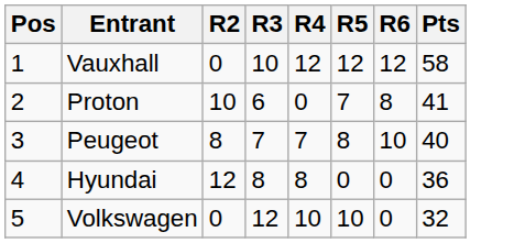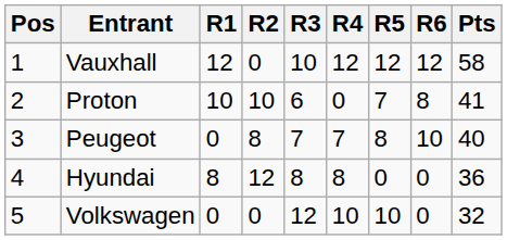 <table class="wikitable">
 <tr>
 <th>Pos</th>
 <th>Entrant</th>
+<th>R1</th>
 <th>R2</th>
 <th>R3</th>
 <th>R4</th>
 <th>R5</th>
 <th>R6</th>
 <th>Pts</th>
 </tr>
 <tr>
 <td>1</td>
 <td>Vauxhall</td>
+<td>12</td>
 <td>0</td>
 <td>10</td>
 <td>12</td>
 <td>12</td>
 <td>12</td>
 <td>58</td>
 </tr>
 <tr>
 <td>2</td>
 <td>Proton</td>
 <td>10</td>
+<td>10</td>
 <td>6</td>
 <td>0</td>
 <td>7</td>
 <td>8</td>
 <td>41</td>
 </tr>
 <tr>
 <td>3</td>
 <td>Peugeot</td>
+<td>0</td>
 <td>8</td>
 <td>7</td>
 <td>7</td>
 <td>8</td>
 <td>10</td>
 <td>40</td>
 </tr>
 <tr>
 <td>4</td>
 <td>Hyundai</td>
+<td>8</td>
 <td>12</td>
 <td>8</td>
 <td>8</td>
 <td>0</td>
 <td>0</td>
 <td>36</td>
 </tr>
 <tr>
 <td>5</td>
 <td>Volkswagen</td>
 <td>0</td>
+<td>0</td>
 <td>12</td>
 <td>10</td>
 <td>10</td>
 <td>0</td>
 <td>32</td>
 </tr>
 </table>
